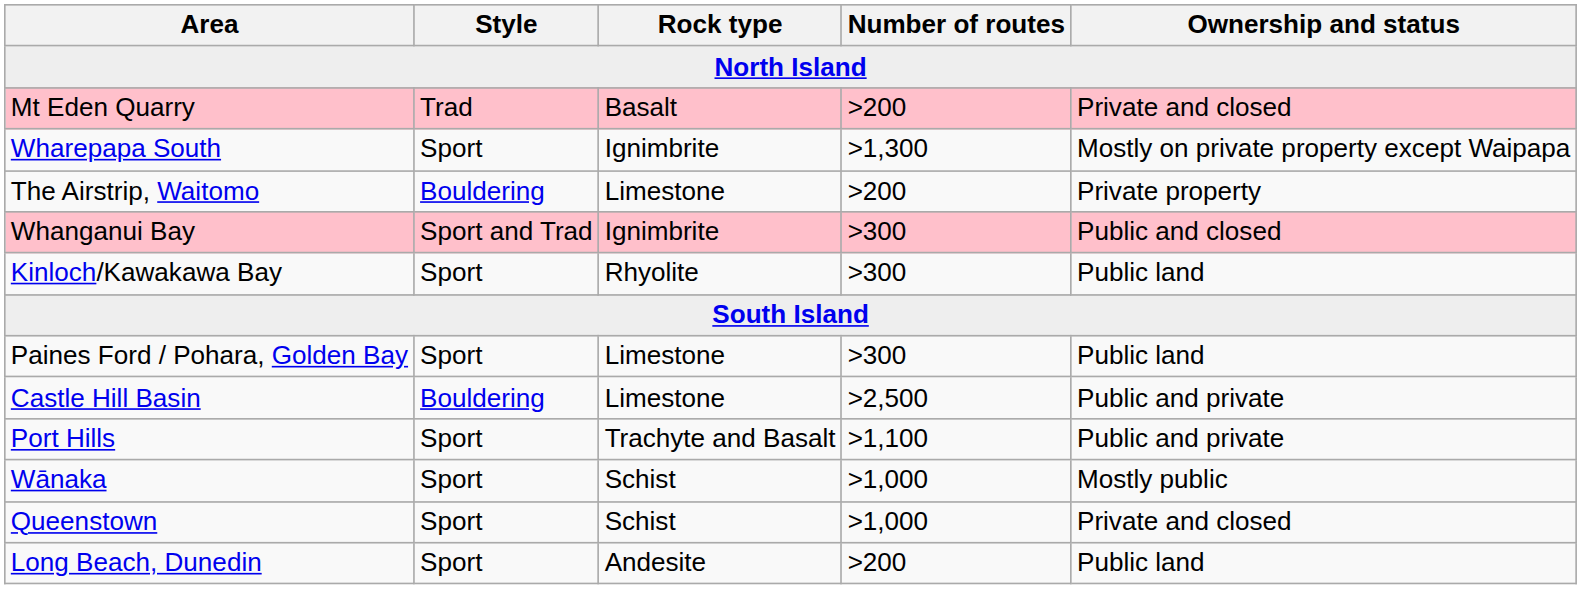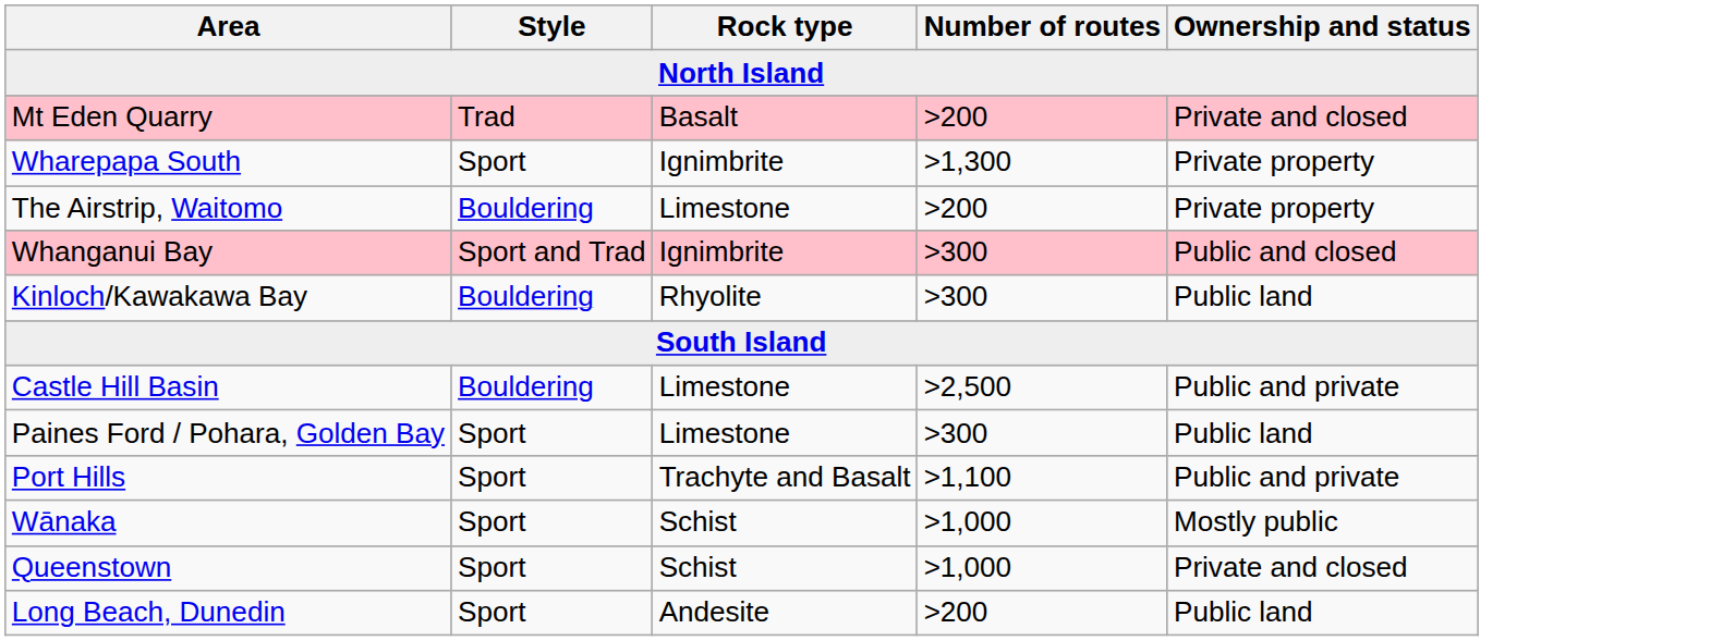 <table class="wikitable">
 <tr>
 <th>Area</th>
 <th>Style</th>
 <th>Rock type</th>
 <th>Number of routes</th>
 <th>Ownership and status</th>
 </tr>
 <tr>
 <td colspan="5" style="font-weight: bold; background-color:#eeeeee; text-align:center;"><a href='#'>North Island</a></td>
 </tr>
 <tr style="background: pink;">
 <td>Mt Eden Quarry</td>
 <td>Trad</td>
 <td>Basalt</td>
 <td>>200</td>
 <td>Private and closed</td>
 </tr>
 <tr>
 <td><a href='#'>Wharepapa South</a></td>
 <td>Sport</td>
 <td>Ignimbrite</td>
 <td>>1,300</td>
-<td>Mostly on private property except Waipapa</td>
+<td>Private property</td>
 </tr>
 <tr>
 <td>The Airstrip, <a href='#'>Waitomo</a></td>
 <td><a href='#'>Bouldering</a></td>
 <td>Limestone</td>
 <td>>200</td>
 <td>Private property</td>
 </tr>
 <tr style="background: pink;">
 <td>Whanganui Bay</td>
 <td>Sport and Trad</td>
 <td>Ignimbrite</td>
 <td>>300</td>
 <td>Public and closed</td>
 </tr>
 <tr>
 <td><a href='#'>Kinloch</a>/Kawakawa Bay</td>
-<td>Sport</td>
+<td><a href='#'>Bouldering</a></td>
 <td>Rhyolite</td>
 <td>>300</td>
 <td>Public land</td>
 </tr>
 <tr>
 <td colspan="5" style="font-weight: bold; background-color:#eeeeee; text-align:center;"><a href='#'>South Island</a></td>
 </tr>
 <tr>
+<td><a href='#'>Castle Hill Basin</a></td>
+<td><a href='#'>Bouldering</a></td>
+<td>Limestone</td>
+<td>>2,500</td>
+<td>Public and private</td>
+</tr>
+<tr>
 <td>Paines Ford / Pohara, <a href='#'>Golden Bay</a></td>
 <td>Sport</td>
 <td>Limestone</td>
 <td>>300</td>
 <td>Public land</td>
-</tr>
-<tr>
-<td><a href='#'>Castle Hill Basin</a></td>
-<td><a href='#'>Bouldering</a></td>
-<td>Limestone</td>
-<td>>2,500</td>
-<td>Public and private</td>
 </tr>
 <tr>
 <td><a href='#'>Port Hills</a></td>
 <td>Sport</td>
 <td>Trachyte and Basalt</td>
 <td>>1,100</td>
 <td>Public and private</td>
 </tr>
 <tr>
 <td><a href='#'>Wānaka</a></td>
 <td>Sport</td>
 <td>Schist</td>
 <td>>1,000</td>
 <td>Mostly public</td>
 </tr>
 <tr>
 <td><a href='#'>Queenstown</a></td>
 <td>Sport</td>
 <td>Schist</td>
 <td>>1,000</td>
 <td>Private and closed</td>
 </tr>
 <tr>
 <td><a href='#'>Long Beach, Dunedin</a></td>
 <td>Sport</td>
 <td>Andesite</td>
 <td>>200</td>
 <td>Public land</td>
 </tr>
 </table>
